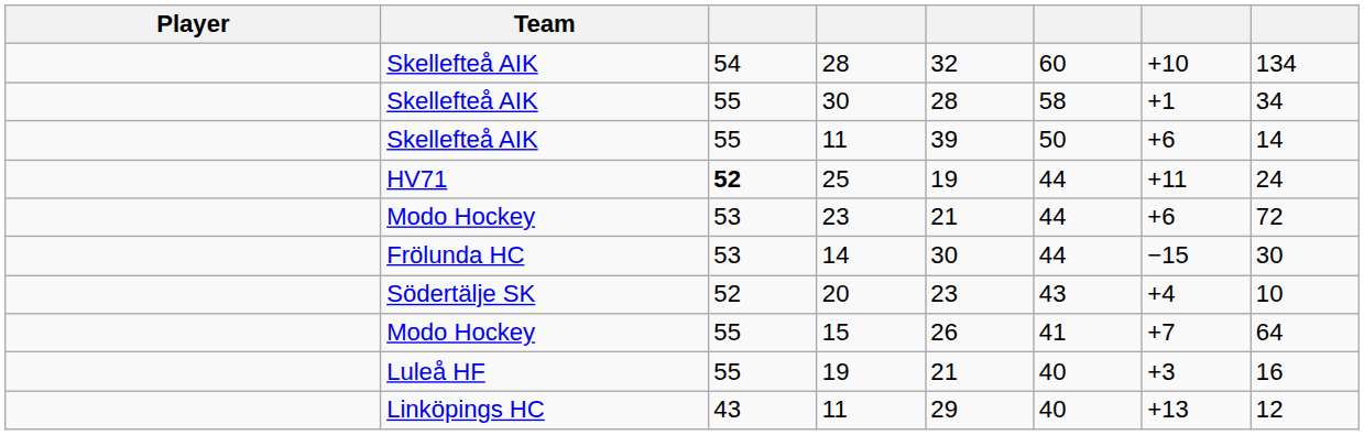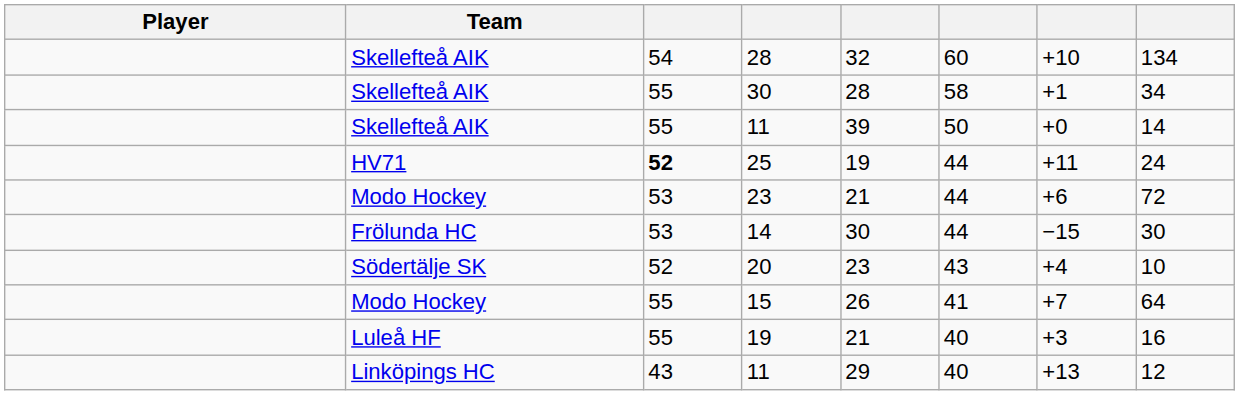 <table class="wikitable sortable">
 <tr>
 <th style="width: 15em;">Player</th>
 <th style="width: 13em;">Team</th>
 <th style="width: 4em;"></th>
 <th style="width: 4em;"></th>
 <th style="width: 4em;"></th>
 <th style="width: 4em;"></th>
 <th style="width: 4em;"></th>
 <th style="width: 4em;"></th>
 </tr>
 <tr>
 <td> </td>
 <td><a href='#'>Skellefteå AIK</a></td>
 <td>54</td>
 <td>28</td>
 <td>32</td>
 <td>60</td>
 <td>+10</td>
 <td>134</td>
 </tr>
 <tr>
 <td> </td>
 <td><a href='#'>Skellefteå AIK</a></td>
 <td>55</td>
 <td>30</td>
 <td>28</td>
 <td>58</td>
 <td>+1</td>
 <td>34</td>
 </tr>
 <tr>
 <td> </td>
 <td><a href='#'>Skellefteå AIK</a></td>
 <td>55</td>
 <td>11</td>
 <td>39</td>
 <td>50</td>
-<td>+6</td>
+<td>+0</td>
 <td>14</td>
 </tr>
 <tr>
 <td> </td>
 <td><a href='#'>HV71</a></td>
 <td><strong>52</strong></td>
 <td>25</td>
 <td>19</td>
 <td>44</td>
 <td>+11</td>
 <td>24</td>
 </tr>
 <tr>
 <td> </td>
 <td><a href='#'>Modo Hockey</a></td>
 <td>53</td>
 <td>23</td>
 <td>21</td>
 <td>44</td>
 <td>+6</td>
 <td>72</td>
 </tr>
 <tr>
 <td> </td>
 <td><a href='#'>Frölunda HC</a></td>
 <td>53</td>
 <td>14</td>
 <td>30</td>
 <td>44</td>
 <td>−15</td>
 <td>30</td>
 </tr>
 <tr>
 <td> </td>
 <td><a href='#'>Södertälje SK</a></td>
 <td>52</td>
 <td>20</td>
 <td>23</td>
 <td>43</td>
 <td>+4</td>
 <td>10</td>
 </tr>
 <tr>
 <td> </td>
 <td><a href='#'>Modo Hockey</a></td>
 <td>55</td>
 <td>15</td>
 <td>26</td>
 <td>41</td>
 <td>+7</td>
 <td>64</td>
 </tr>
 <tr>
 <td> </td>
 <td><a href='#'>Luleå HF</a></td>
 <td>55</td>
 <td>19</td>
 <td>21</td>
 <td>40</td>
 <td>+3</td>
 <td>16</td>
 </tr>
 <tr>
 <td> </td>
 <td><a href='#'>Linköpings HC</a></td>
 <td>43</td>
 <td>11</td>
 <td>29</td>
 <td>40</td>
 <td>+13</td>
 <td>12</td>
 </tr>
 </table>
